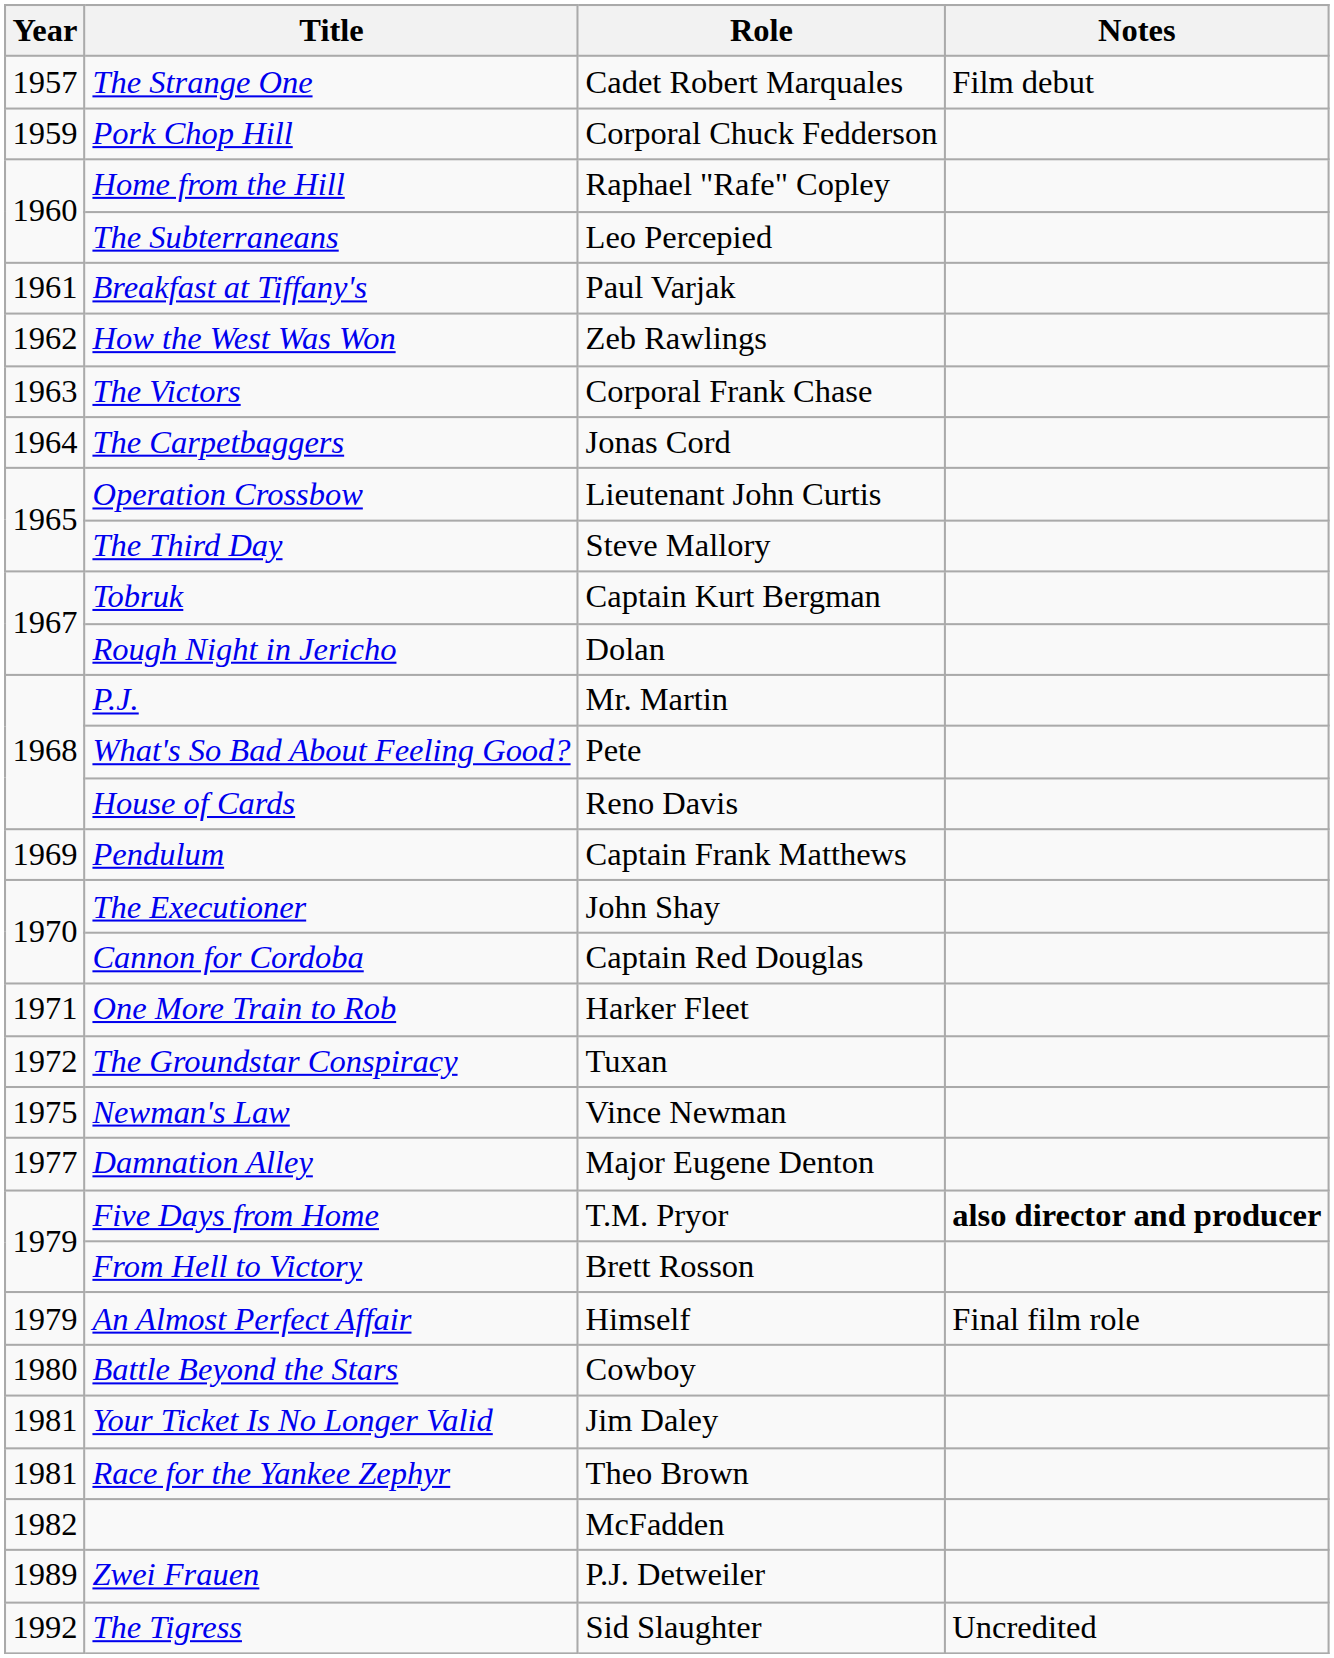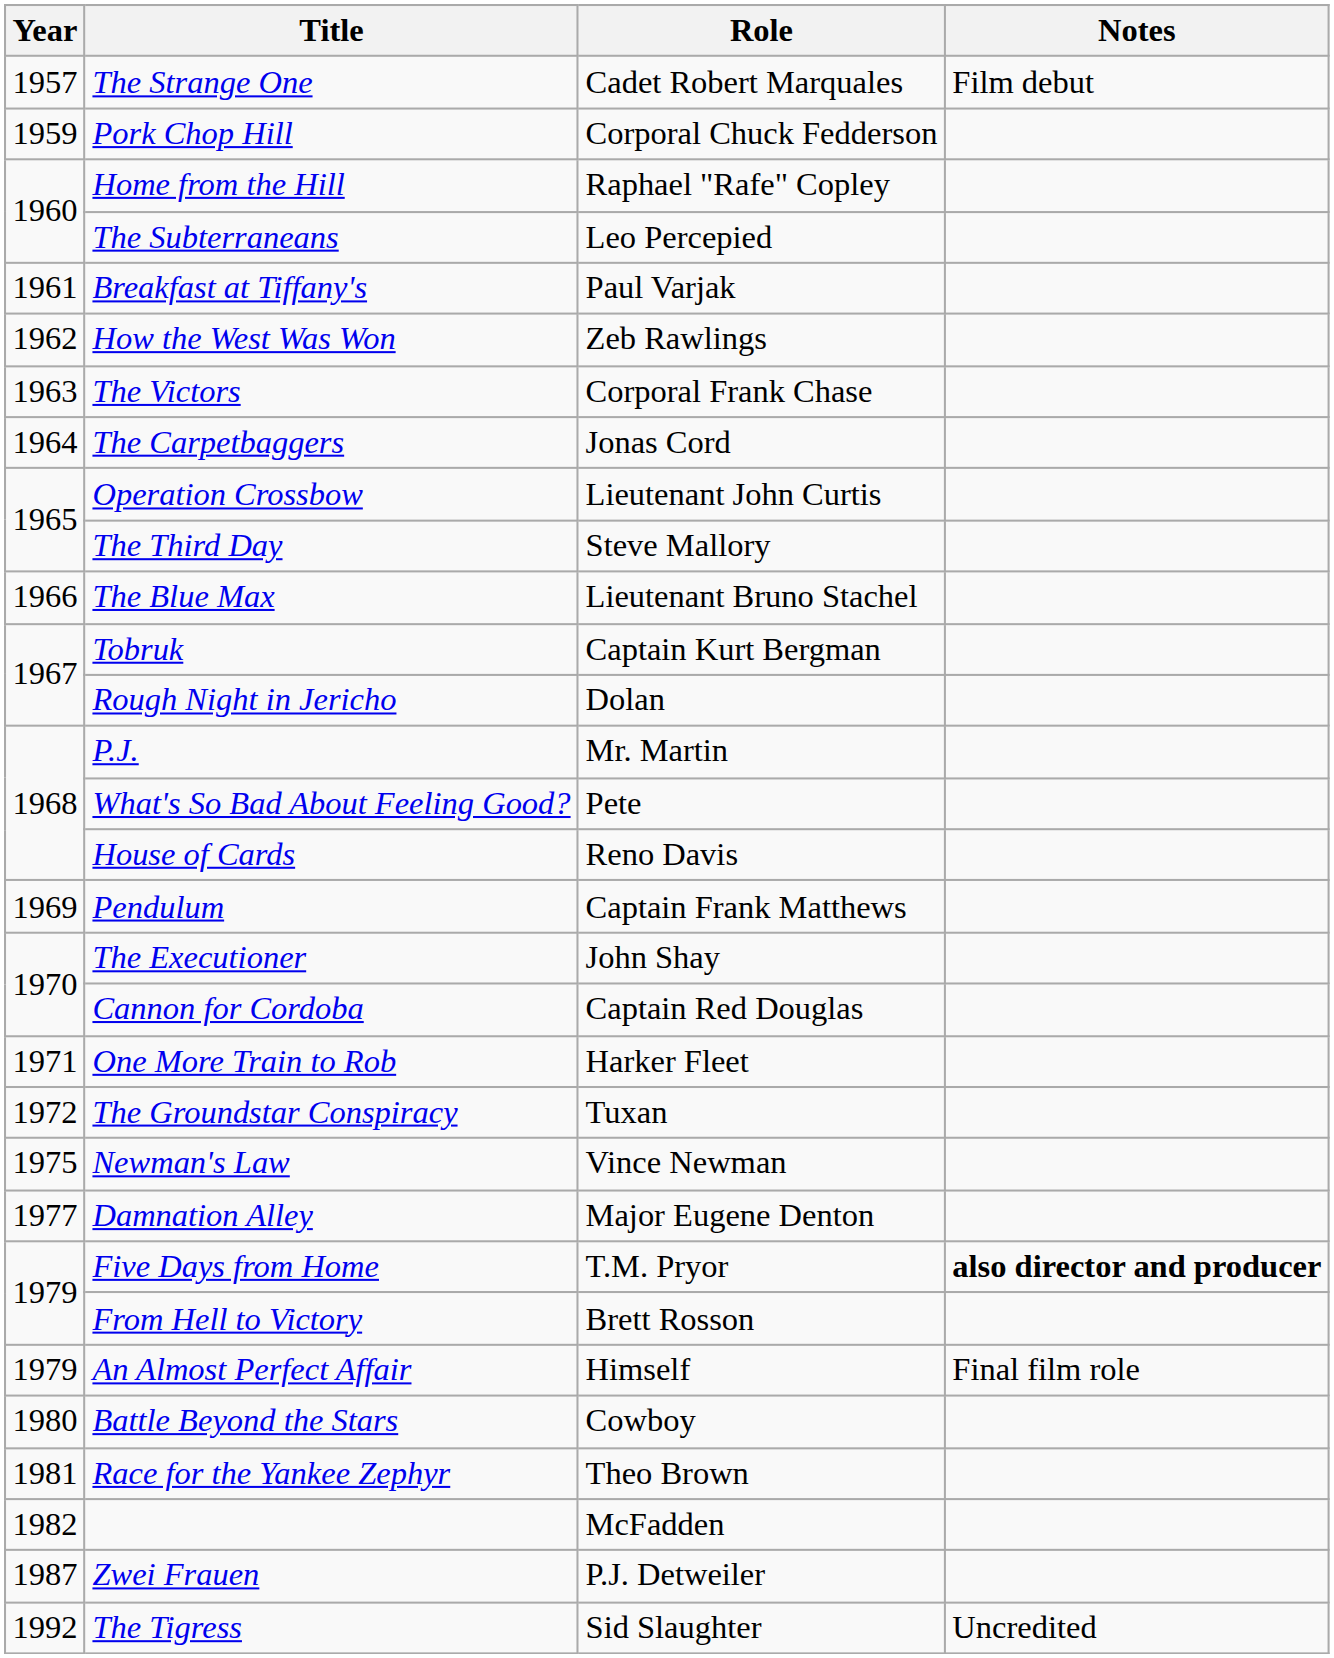 <table class="wikitable">
 <tr>
 <th>Year</th>
 <th>Title</th>
 <th>Role</th>
 <th>Notes</th>
 </tr>
 <tr>
 <td>1957</td>
 <td><em><a href='#'>The Strange One</a></em></td>
 <td>Cadet Robert Marquales</td>
 <td>Film debut</td>
 </tr>
 <tr>
 <td>1959</td>
 <td><em><a href='#'>Pork Chop Hill</a></em></td>
 <td>Corporal Chuck Fedderson</td>
 <td></td>
 </tr>
 <tr>
 <td rowspan="2">1960</td>
 <td><em><a href='#'>Home from the Hill</a></em></td>
 <td>Raphael "Rafe" Copley</td>
 <td></td>
 </tr>
 <tr>
 <td><em><a href='#'>The Subterraneans</a></em></td>
 <td>Leo Percepied</td>
 <td></td>
 </tr>
 <tr>
 <td>1961</td>
 <td><em><a href='#'>Breakfast at Tiffany's</a></em></td>
 <td>Paul Varjak</td>
 <td></td>
 </tr>
 <tr>
 <td>1962</td>
 <td><em><a href='#'>How the West Was Won</a></em></td>
 <td>Zeb Rawlings</td>
 <td></td>
 </tr>
 <tr>
 <td>1963</td>
 <td><em><a href='#'>The Victors</a></em></td>
 <td>Corporal Frank Chase</td>
 <td></td>
 </tr>
 <tr>
 <td>1964</td>
 <td><em><a href='#'>The Carpetbaggers</a></em></td>
 <td>Jonas Cord</td>
 <td></td>
 </tr>
 <tr>
 <td rowspan="2">1965</td>
 <td><em><a href='#'>Operation Crossbow</a></em></td>
 <td>Lieutenant John Curtis</td>
 <td></td>
 </tr>
 <tr>
 <td><em><a href='#'>The Third Day</a></em></td>
 <td>Steve Mallory</td>
+<td></td>
+</tr>
+<tr>
+<td>1966</td>
+<td><em><a href='#'>The Blue Max</a></em></td>
+<td>Lieutenant Bruno Stachel</td>
 <td></td>
 </tr>
 <tr>
 <td rowspan="2">1967</td>
 <td><em><a href='#'>Tobruk</a></em></td>
 <td>Captain Kurt Bergman</td>
 <td></td>
 </tr>
 <tr>
 <td><em><a href='#'>Rough Night in Jericho</a></em></td>
 <td>Dolan</td>
 <td></td>
 </tr>
 <tr>
 <td rowspan="3">1968</td>
 <td><em><a href='#'>P.J.</a></em></td>
 <td>Mr. Martin</td>
 <td></td>
 </tr>
 <tr>
 <td><em><a href='#'>What's So Bad About Feeling Good?</a></em></td>
 <td>Pete</td>
 <td></td>
 </tr>
 <tr>
 <td><em><a href='#'>House of Cards</a></em></td>
 <td>Reno Davis</td>
 <td></td>
 </tr>
 <tr>
 <td>1969</td>
 <td><em><a href='#'>Pendulum</a></em></td>
 <td>Captain Frank Matthews</td>
 <td></td>
 </tr>
 <tr>
 <td rowspan="2">1970</td>
 <td><em><a href='#'>The Executioner</a></em></td>
 <td>John Shay</td>
 <td></td>
 </tr>
 <tr>
 <td><em><a href='#'>Cannon for Cordoba</a></em></td>
 <td>Captain Red Douglas</td>
 <td></td>
 </tr>
 <tr>
 <td>1971</td>
 <td><em><a href='#'>One More Train to Rob</a></em></td>
 <td>Harker Fleet</td>
 <td></td>
 </tr>
 <tr>
 <td>1972</td>
 <td><em><a href='#'>The Groundstar Conspiracy</a></em></td>
 <td>Tuxan</td>
 <td></td>
 </tr>
 <tr>
 <td>1975</td>
 <td><em><a href='#'>Newman's Law</a></em></td>
 <td>Vince Newman</td>
 <td></td>
 </tr>
 <tr>
 <td>1977</td>
 <td><em><a href='#'>Damnation Alley</a></em></td>
 <td>Major Eugene Denton</td>
 <td></td>
 </tr>
 <tr>
 <td rowspan="2">1979</td>
 <td><em><a href='#'>Five Days from Home</a></em></td>
 <td>T.M. Pryor</td>
 <td><strong>also director and producer</strong></td>
 </tr>
 <tr>
 <td><em><a href='#'>From Hell to Victory</a></em></td>
 <td>Brett Rosson</td>
 <td></td>
 </tr>
 <tr>
 <td>1979</td>
 <td><em><a href='#'>An Almost Perfect Affair</a></em></td>
 <td>Himself</td>
 <td>Final film role</td>
 </tr>
 <tr>
 <td>1980</td>
 <td><em><a href='#'>Battle Beyond the Stars</a></em></td>
 <td>Cowboy</td>
 <td></td>
 </tr>
 <tr>
 <td>1981</td>
-<td><em><a href='#'>Your Ticket Is No Longer Valid</a></em></td>
-<td>Jim Daley</td>
-<td></td>
-</tr>
-<tr>
-<td>1981</td>
 <td><em><a href='#'>Race for the Yankee Zephyr</a></em></td>
 <td>Theo Brown</td>
 <td></td>
 </tr>
 <tr>
 <td>1982</td>
 <td><em></em></td>
 <td>McFadden</td>
 <td></td>
 </tr>
 <tr>
-<td>1989</td>
+<td>1987</td>
 <td><em><a href='#'>Zwei Frauen</a></em></td>
 <td>P.J. Detweiler</td>
 <td></td>
 </tr>
 <tr>
 <td>1992</td>
 <td><em><a href='#'>The Tigress</a></em></td>
 <td>Sid Slaughter</td>
 <td>Uncredited</td>
 </tr>
 </table>
